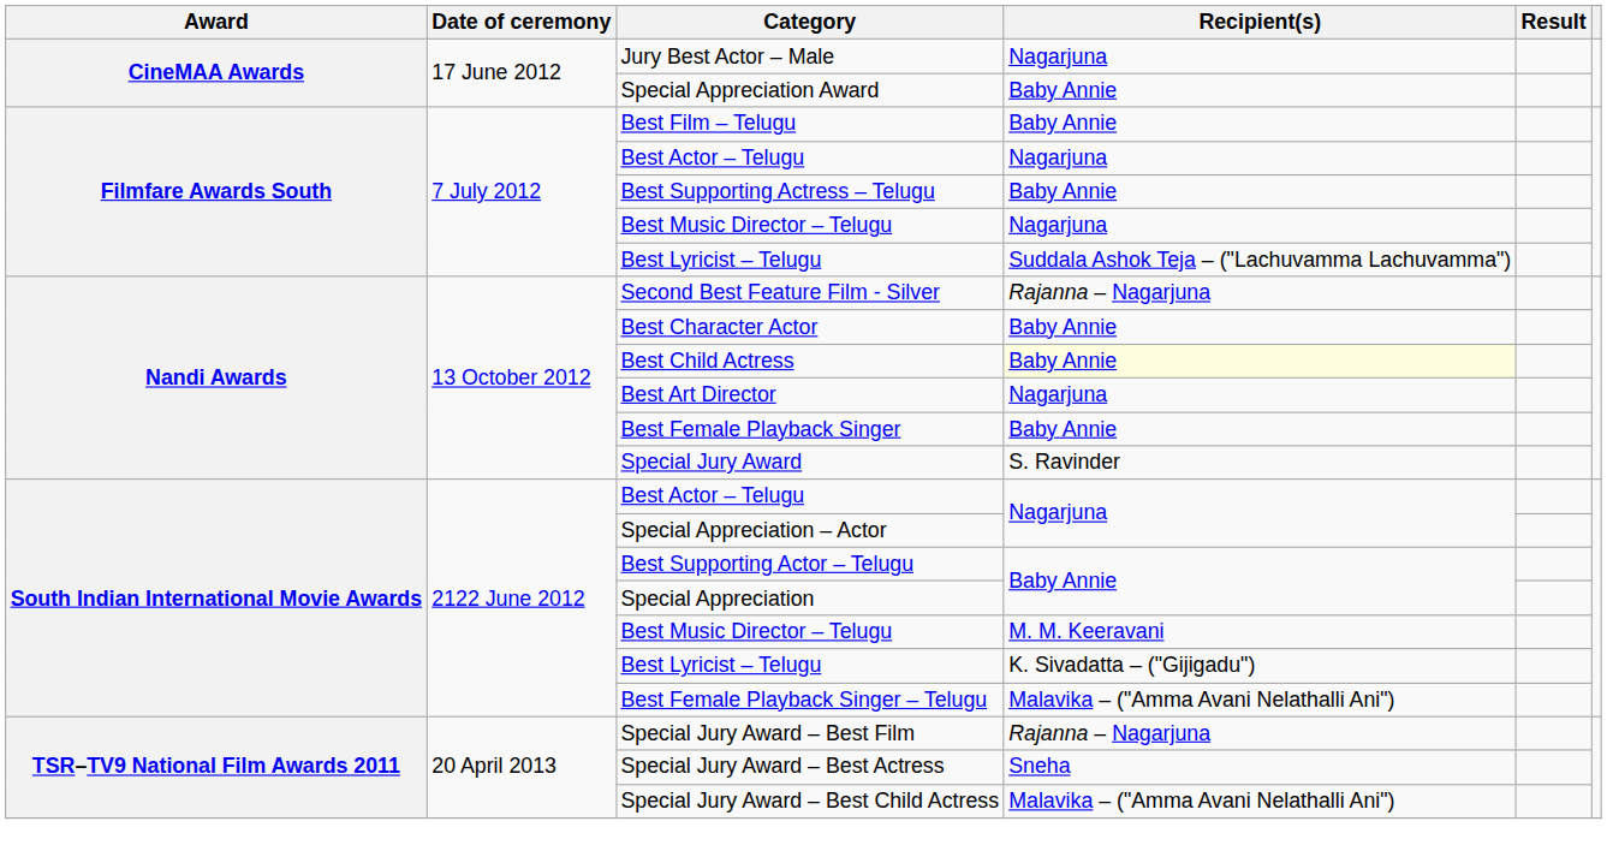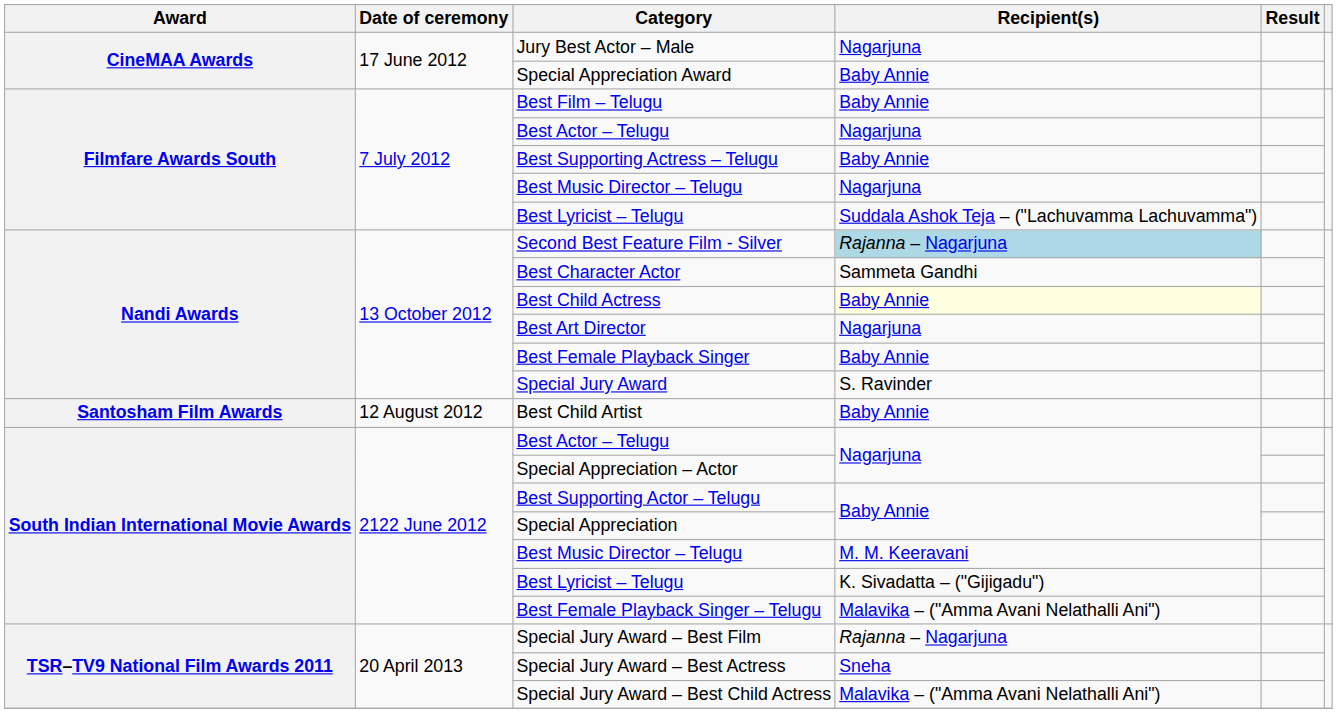 <table class="wikitable plainrowheaders sortable">
 <tr>
 <th scope="col">Award</th>
 <th scope="col">Date of ceremony</th>
 <th scope="col">Category</th>
 <th scope="col">Recipient(s)</th>
 <th scope="col" class="unsortable">Result</th>
 <th scope="col" class="unsortable"></th>
 </tr>
 <tr>
 <th scope="row" rowspan="2"><a href='#'>CineMAA Awards</a></th>
 <td rowspan="2">17 June 2012</td>
 <td>Jury Best Actor – Male</td>
 <td><a href='#'>Nagarjuna</a></td>
 <td></td>
 <td style="text-align:center;" rowspan="2"><br></td>
 </tr>
 <tr>
 <td>Special Appreciation Award</td>
 <td><a href='#'>Baby Annie</a></td>
 <td></td>
 </tr>
 <tr>
 <th scope="row" rowspan="5"><a href='#'>Filmfare Awards South</a></th>
 <td rowspan="5"><a href='#'>7 July 2012</a></td>
 <td><a href='#'>Best Film – Telugu</a></td>
 <td><a href='#'>Baby Annie</a></td>
 <td></td>
 <td style="text-align:center;" rowspan="5"><br></td>
 </tr>
 <tr>
 <td><a href='#'>Best Actor – Telugu</a></td>
 <td><a href='#'>Nagarjuna</a></td>
 <td></td>
 </tr>
 <tr>
 <td><a href='#'>Best Supporting Actress – Telugu</a></td>
 <td><a href='#'>Baby Annie</a></td>
 <td></td>
 </tr>
 <tr>
 <td><a href='#'>Best Music Director – Telugu</a></td>
 <td><a href='#'>Nagarjuna</a></td>
 <td></td>
 </tr>
 <tr>
 <td><a href='#'>Best Lyricist – Telugu</a></td>
 <td><a href='#'>Suddala Ashok Teja</a> – ("Lachuvamma Lachuvamma")</td>
 <td></td>
 </tr>
 <tr>
 <th scope="row" rowspan="6"><a href='#'>Nandi Awards</a></th>
 <td rowspan="6"><a href='#'>13 October 2012</a></td>
 <td><a href='#'>Second Best Feature Film - Silver</a></td>
-<td><em>Rajanna</em> – <a href='#'>Nagarjuna</a></td>
+<td style="background: lightblue;"><em>Rajanna</em> – <a href='#'>Nagarjuna</a></td>
 <td></td>
 <td style="text-align:center;" rowspan="6"></td>
 </tr>
 <tr>
 <td><a href='#'>Best Character Actor</a></td>
-<td><a href='#'>Baby Annie</a></td>
+<td>Sammeta Gandhi</td>
 <td></td>
 </tr>
 <tr>
 <td><a href='#'>Best Child Actress</a></td>
 <td style="background: lightyellow;"><a href='#'>Baby Annie</a></td>
 <td></td>
 </tr>
 <tr>
 <td><a href='#'>Best Art Director</a></td>
 <td><a href='#'>Nagarjuna</a></td>
 <td></td>
 </tr>
 <tr>
 <td><a href='#'>Best Female Playback Singer</a></td>
 <td><a href='#'>Baby Annie</a></td>
 <td></td>
 </tr>
 <tr>
 <td><a href='#'>Special Jury Award</a></td>
 <td>S. Ravinder</td>
 <td></td>
+</tr>
+<tr>
+<th scope="row"><a href='#'>Santosham Film Awards</a></th>
+<td>12 August 2012</td>
+<td>Best Child Artist</td>
+<td><a href='#'>Baby Annie</a></td>
+<td></td>
+<td style="text-align:center;"></td>
 </tr>
 <tr>
 <th scope="row" rowspan="7"><a href='#'>South Indian International Movie Awards</a></th>
 <td rowspan="7"><a href='#'>2122 June 2012</a></td>
 <td><a href='#'>Best Actor – Telugu</a></td>
 <td rowspan="2"><a href='#'>Nagarjuna</a></td>
 <td></td>
 <td style="text-align:center;" rowspan="7"><br><br><br><br></td>
 </tr>
 <tr>
 <td>Special Appreciation – Actor</td>
 <td></td>
 </tr>
 <tr>
 <td><a href='#'>Best Supporting Actor – Telugu</a></td>
 <td rowspan="2"><a href='#'>Baby Annie</a></td>
 <td></td>
 </tr>
 <tr>
 <td>Special Appreciation</td>
 <td></td>
 </tr>
 <tr>
 <td><a href='#'>Best Music Director – Telugu</a></td>
 <td><a href='#'>M. M. Keeravani</a></td>
 <td></td>
 </tr>
 <tr>
 <td><a href='#'>Best Lyricist – Telugu</a></td>
 <td>K. Sivadatta – ("Gijigadu")</td>
 <td></td>
 </tr>
 <tr>
 <td><a href='#'>Best Female Playback Singer – Telugu</a></td>
 <td><a href='#'>Malavika</a> – ("Amma Avani Nelathalli Ani")</td>
 <td></td>
 </tr>
 <tr>
 <th scope="row" rowspan="3"><a href='#'>TSR</a>–<a href='#'>TV9 National Film Awards 2011</a></th>
 <td rowspan="3">20 April 2013</td>
 <td>Special Jury Award – Best Film</td>
 <td><em>Rajanna</em> – <a href='#'>Nagarjuna</a></td>
 <td></td>
 <td style="text-align:center;" rowspan="3"></td>
 </tr>
 <tr>
 <td>Special Jury Award – Best Actress</td>
 <td><a href='#'>Sneha</a></td>
 <td></td>
 </tr>
 <tr>
 <td>Special Jury Award – Best Child Actress</td>
 <td><a href='#'>Malavika</a> – ("Amma Avani Nelathalli Ani")</td>
 <td></td>
 </tr>
 <tr>
 </tr>
 </table>
